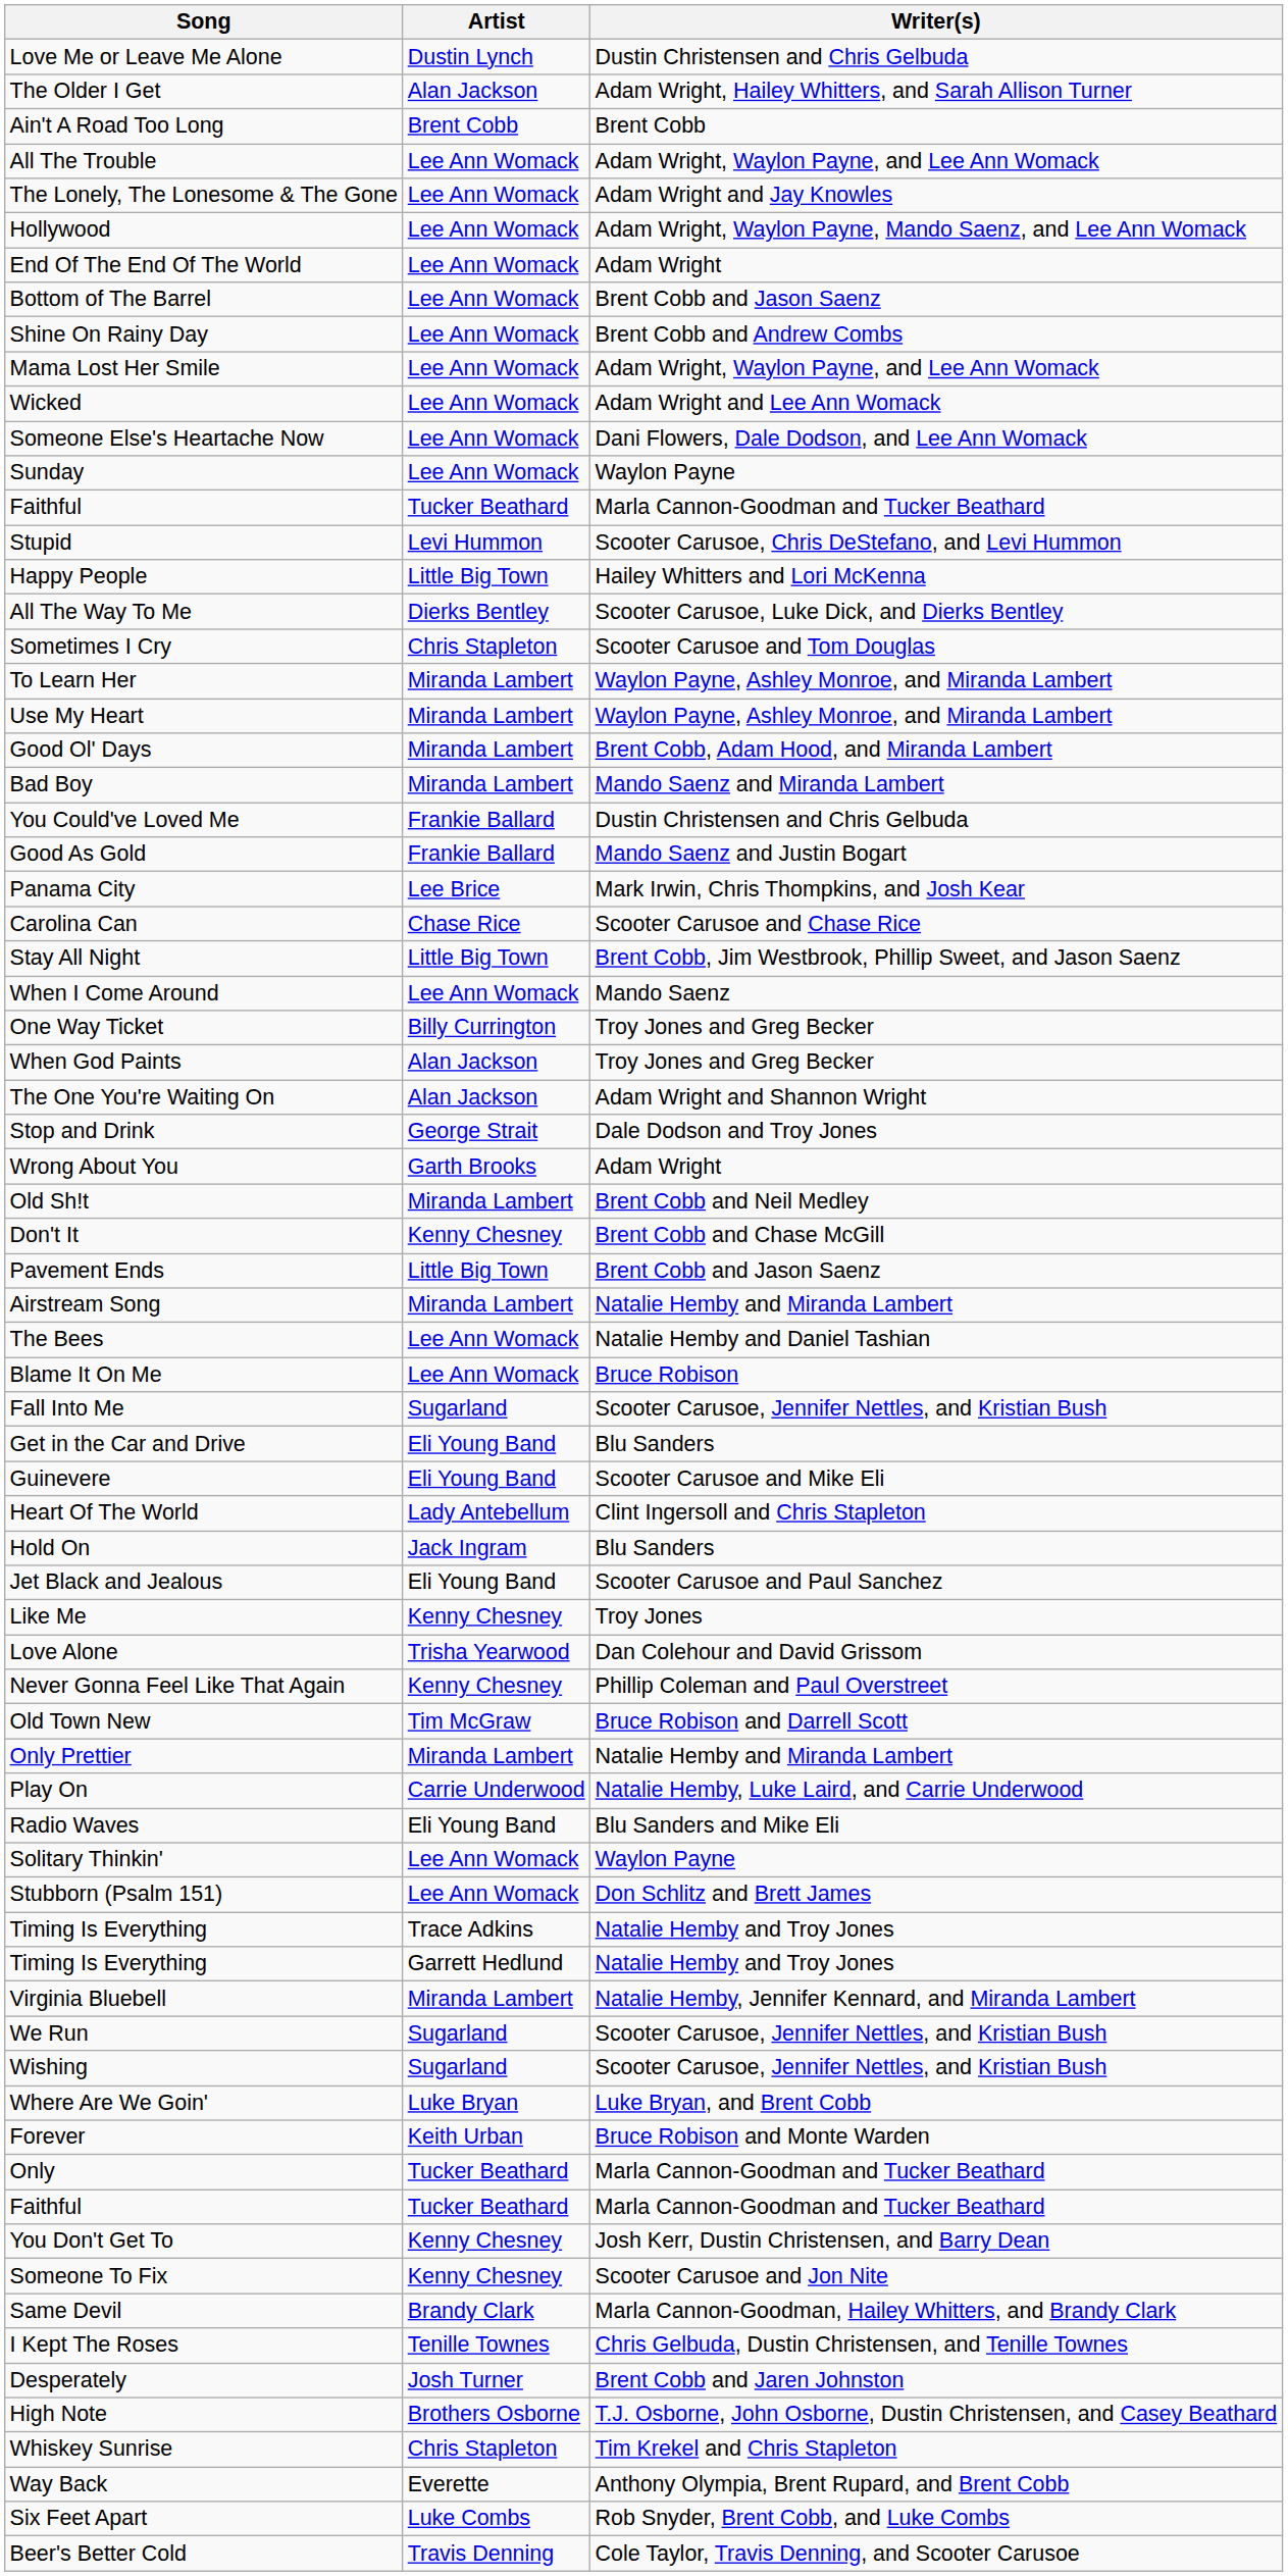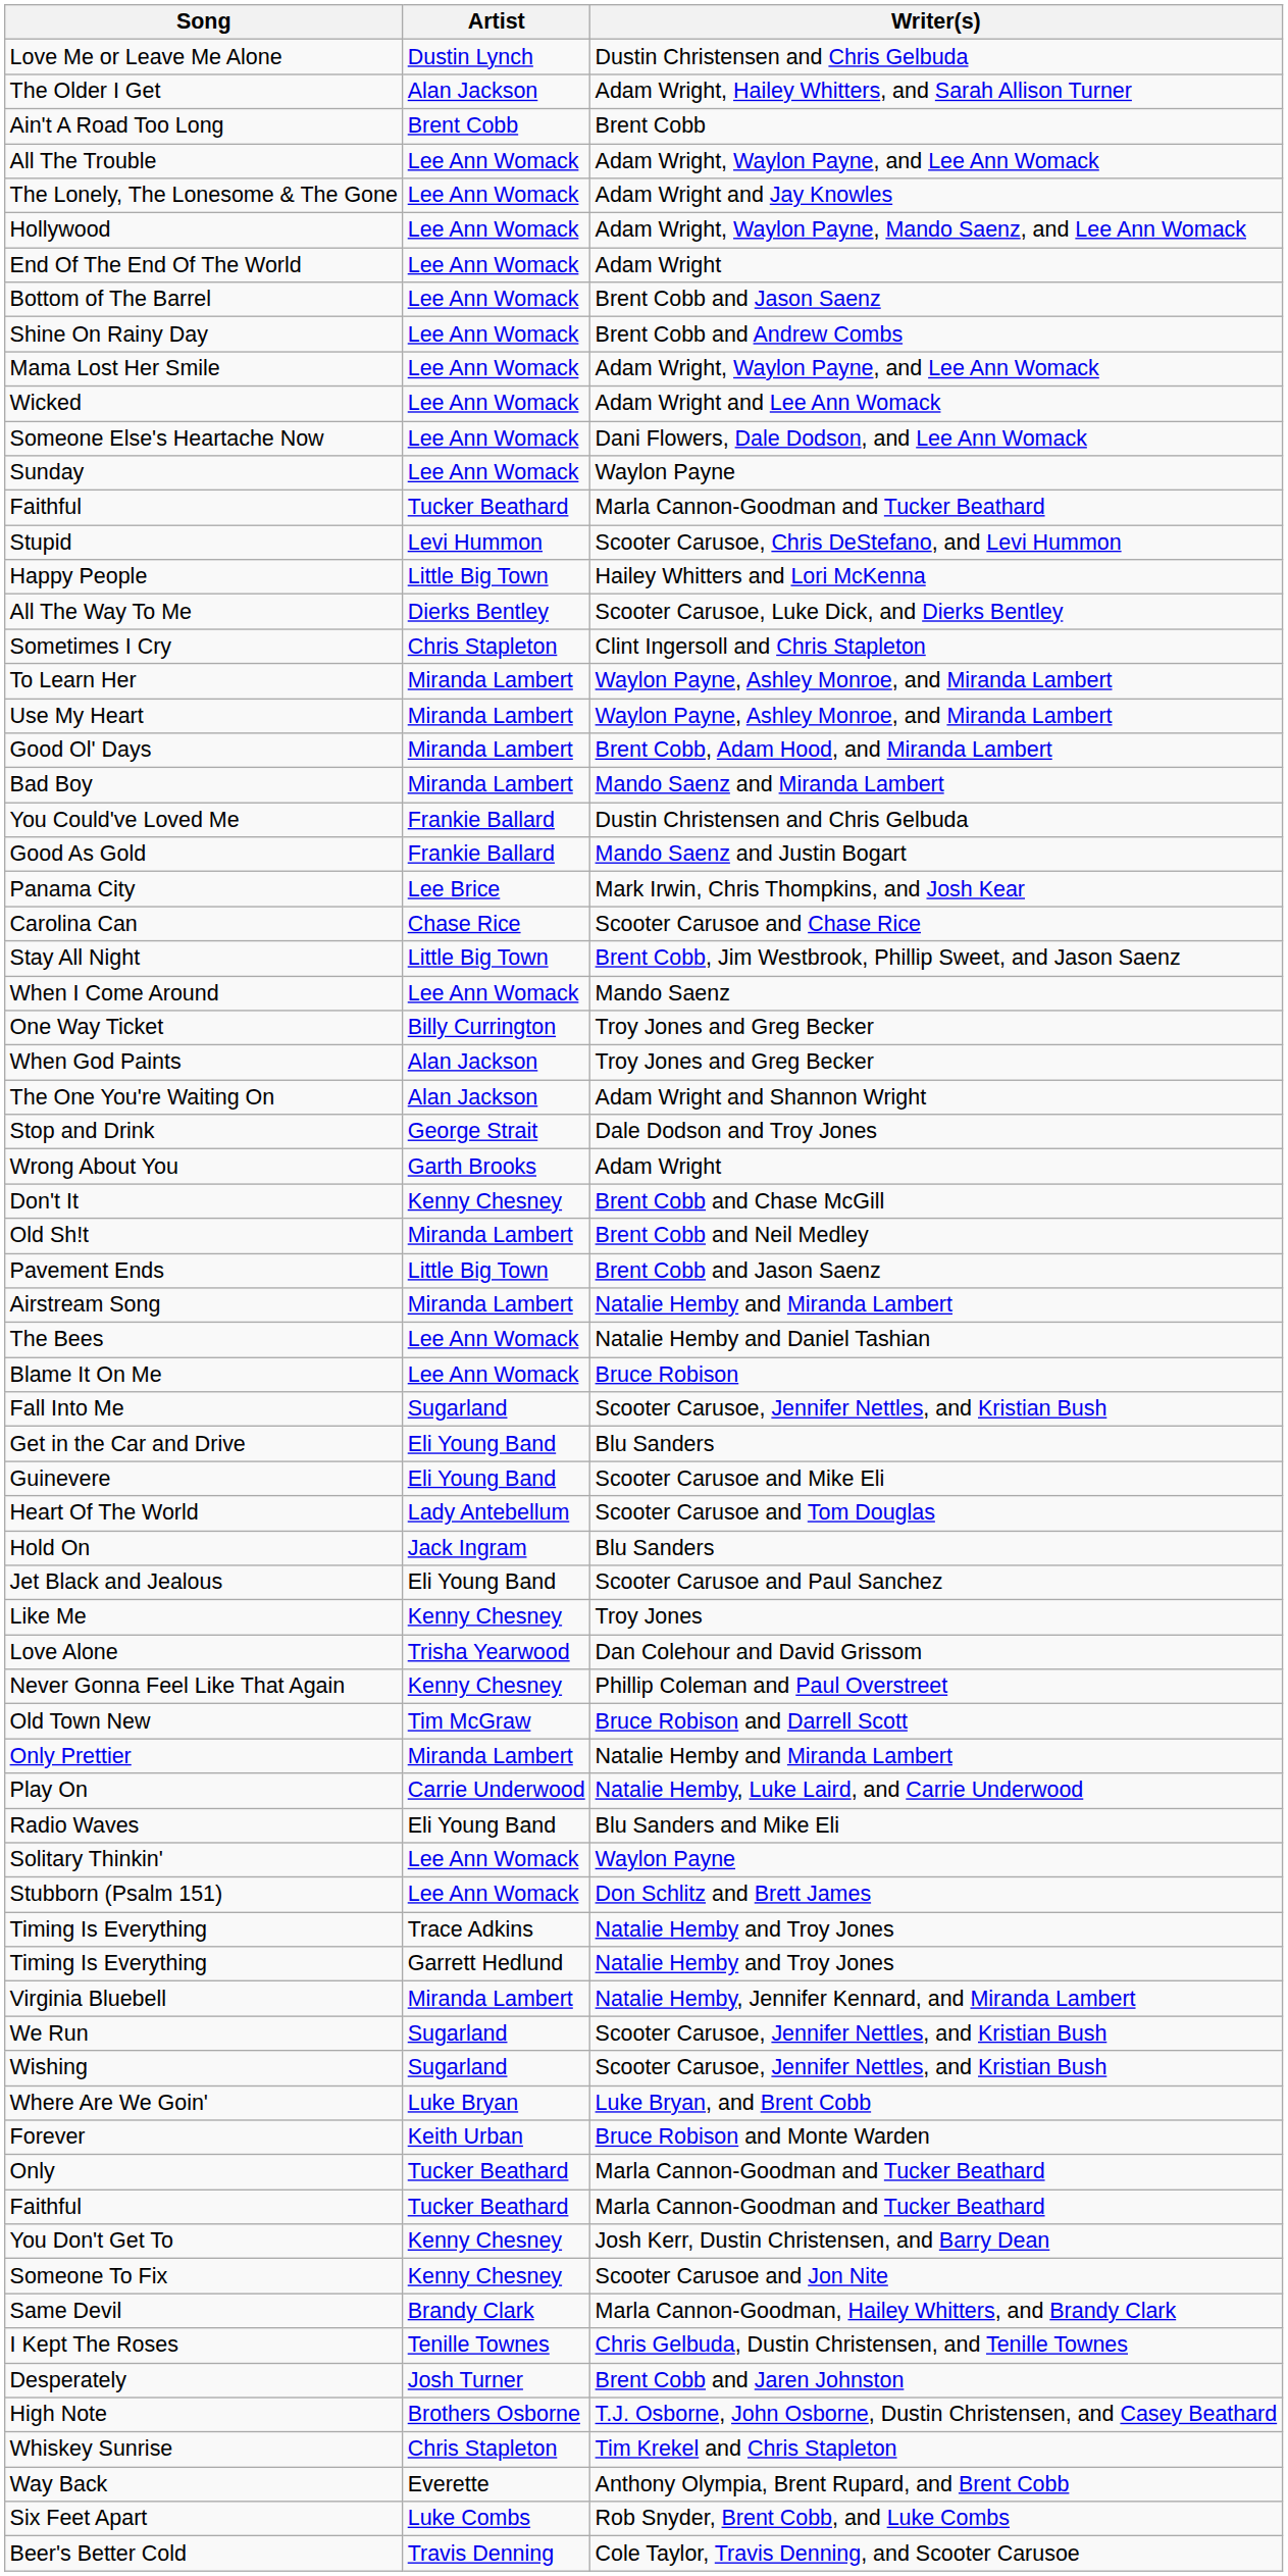 <table class="wikitable" style="text-align:left;">
 <tr>
 <th>Song</th>
 <th>Artist</th>
 <th>Writer(s)</th>
 </tr>
 <tr>
 <td>Love Me or Leave Me Alone</td>
 <td><a href='#'>Dustin Lynch</a></td>
 <td>Dustin Christensen and <a href='#'>Chris Gelbuda</a></td>
 </tr>
 <tr>
 <td>The Older I Get</td>
 <td><a href='#'>Alan Jackson</a></td>
 <td>Adam Wright, <a href='#'>Hailey Whitters</a>, and <a href='#'>Sarah Allison Turner</a></td>
 </tr>
 <tr>
 <td>Ain't A Road Too Long</td>
 <td><a href='#'>Brent Cobb</a></td>
 <td>Brent Cobb</td>
 </tr>
 <tr>
 <td>All The Trouble</td>
 <td><a href='#'>Lee Ann Womack</a></td>
 <td>Adam Wright, <a href='#'>Waylon Payne</a>, and <a href='#'>Lee Ann Womack</a></td>
 </tr>
 <tr>
 <td>The Lonely, The Lonesome & The Gone</td>
 <td><a href='#'>Lee Ann Womack</a></td>
 <td>Adam Wright and <a href='#'>Jay Knowles</a></td>
 </tr>
 <tr>
 <td>Hollywood</td>
 <td><a href='#'>Lee Ann Womack</a></td>
 <td>Adam Wright, <a href='#'>Waylon Payne</a>, <a href='#'>Mando Saenz</a>, and <a href='#'>Lee Ann Womack</a></td>
 </tr>
 <tr>
 <td>End Of The End Of The World</td>
 <td><a href='#'>Lee Ann Womack</a></td>
 <td>Adam Wright</td>
 </tr>
 <tr>
 <td>Bottom of The Barrel</td>
 <td><a href='#'>Lee Ann Womack</a></td>
 <td>Brent Cobb and <a href='#'>Jason Saenz</a></td>
 </tr>
 <tr>
 <td>Shine On Rainy Day</td>
 <td><a href='#'>Lee Ann Womack</a></td>
 <td>Brent Cobb and <a href='#'>Andrew Combs</a></td>
 </tr>
 <tr>
 <td>Mama Lost Her Smile</td>
 <td><a href='#'>Lee Ann Womack</a></td>
 <td>Adam Wright, <a href='#'>Waylon Payne</a>, and <a href='#'>Lee Ann Womack</a></td>
 </tr>
 <tr>
 <td>Wicked</td>
 <td><a href='#'>Lee Ann Womack</a></td>
 <td>Adam Wright and <a href='#'>Lee Ann Womack</a></td>
 </tr>
 <tr>
 <td>Someone Else's Heartache Now</td>
 <td><a href='#'>Lee Ann Womack</a></td>
 <td>Dani Flowers, <a href='#'>Dale Dodson</a>, and <a href='#'>Lee Ann Womack</a></td>
 </tr>
 <tr>
 <td>Sunday</td>
 <td><a href='#'>Lee Ann Womack</a></td>
 <td>Waylon Payne</td>
 </tr>
 <tr>
 <td>Faithful</td>
 <td><a href='#'>Tucker Beathard</a></td>
 <td>Marla Cannon-Goodman and <a href='#'>Tucker Beathard</a></td>
 </tr>
 <tr>
 <td>Stupid</td>
 <td><a href='#'>Levi Hummon</a></td>
 <td>Scooter Carusoe, <a href='#'>Chris DeStefano</a>, and <a href='#'>Levi Hummon</a></td>
 </tr>
 <tr>
 <td>Happy People</td>
 <td><a href='#'>Little Big Town</a></td>
 <td>Hailey Whitters and <a href='#'>Lori McKenna</a></td>
 </tr>
 <tr>
 <td>All The Way To Me</td>
 <td><a href='#'>Dierks Bentley</a></td>
 <td>Scooter Carusoe, Luke Dick, and <a href='#'>Dierks Bentley</a></td>
 </tr>
 <tr>
 <td>Sometimes I Cry</td>
 <td><a href='#'>Chris Stapleton</a></td>
-<td>Scooter Carusoe and <a href='#'>Tom Douglas</a></td>
+<td>Clint Ingersoll and <a href='#'>Chris Stapleton</a></td>
 </tr>
 <tr>
 <td>To Learn Her</td>
 <td><a href='#'>Miranda Lambert</a></td>
 <td><a href='#'>Waylon Payne</a>, <a href='#'>Ashley Monroe</a>, and <a href='#'>Miranda Lambert</a></td>
 </tr>
 <tr>
 <td>Use My Heart</td>
 <td><a href='#'>Miranda Lambert</a></td>
 <td><a href='#'>Waylon Payne</a>, <a href='#'>Ashley Monroe</a>, and <a href='#'>Miranda Lambert</a></td>
 </tr>
 <tr>
 <td>Good Ol' Days</td>
 <td><a href='#'>Miranda Lambert</a></td>
 <td><a href='#'>Brent Cobb</a>, <a href='#'>Adam Hood</a>, and <a href='#'>Miranda Lambert</a></td>
 </tr>
 <tr>
 <td>Bad Boy</td>
 <td><a href='#'>Miranda Lambert</a></td>
 <td><a href='#'>Mando Saenz</a> and <a href='#'>Miranda Lambert</a></td>
 </tr>
 <tr>
 <td>You Could've Loved Me</td>
 <td><a href='#'>Frankie Ballard</a></td>
 <td>Dustin Christensen and Chris Gelbuda</td>
 </tr>
 <tr>
 <td>Good As Gold</td>
 <td><a href='#'>Frankie Ballard</a></td>
 <td><a href='#'>Mando Saenz</a> and Justin Bogart</td>
 </tr>
 <tr>
 <td>Panama City</td>
 <td><a href='#'>Lee Brice</a></td>
 <td>Mark Irwin, Chris Thompkins, and <a href='#'>Josh Kear</a></td>
 </tr>
 <tr>
 <td>Carolina Can</td>
 <td><a href='#'>Chase Rice</a></td>
 <td>Scooter Carusoe and <a href='#'>Chase Rice</a></td>
 </tr>
 <tr>
 <td>Stay All Night</td>
 <td><a href='#'>Little Big Town</a></td>
 <td><a href='#'>Brent Cobb</a>, Jim Westbrook, Phillip Sweet, and Jason Saenz</td>
 </tr>
 <tr>
 <td>When I Come Around</td>
 <td><a href='#'>Lee Ann Womack</a></td>
 <td>Mando Saenz</td>
 </tr>
 <tr>
 <td>One Way Ticket</td>
 <td><a href='#'>Billy Currington</a></td>
 <td>Troy Jones and Greg Becker</td>
 </tr>
 <tr>
 <td>When God Paints</td>
 <td><a href='#'>Alan Jackson</a></td>
 <td>Troy Jones and Greg Becker</td>
 </tr>
 <tr>
 <td>The One You're Waiting On</td>
 <td><a href='#'>Alan Jackson</a></td>
 <td>Adam Wright and Shannon Wright</td>
 </tr>
 <tr>
 <td>Stop and Drink</td>
 <td><a href='#'>George Strait</a></td>
 <td>Dale Dodson and Troy Jones</td>
 </tr>
 <tr>
 <td>Wrong About You</td>
 <td><a href='#'>Garth Brooks</a></td>
 <td>Adam Wright</td>
 </tr>
 <tr>
+<td>Don't It</td>
+<td><a href='#'>Kenny Chesney</a></td>
+<td><a href='#'>Brent Cobb</a> and Chase McGill</td>
+</tr>
+<tr>
 <td>Old Sh!t</td>
 <td><a href='#'>Miranda Lambert</a></td>
 <td><a href='#'>Brent Cobb</a> and Neil Medley</td>
-</tr>
-<tr>
-<td>Don't It</td>
-<td><a href='#'>Kenny Chesney</a></td>
-<td><a href='#'>Brent Cobb</a> and Chase McGill</td>
 </tr>
 <tr>
 <td>Pavement Ends</td>
 <td><a href='#'>Little Big Town</a></td>
 <td><a href='#'>Brent Cobb</a> and Jason Saenz</td>
 </tr>
 <tr>
 <td>Airstream Song</td>
 <td><a href='#'>Miranda Lambert</a></td>
 <td><a href='#'>Natalie Hemby</a> and <a href='#'>Miranda Lambert</a></td>
 </tr>
 <tr>
 <td>The Bees</td>
 <td><a href='#'>Lee Ann Womack</a></td>
 <td>Natalie Hemby and Daniel Tashian</td>
 </tr>
 <tr>
 <td>Blame It On Me</td>
 <td><a href='#'>Lee Ann Womack</a></td>
 <td><a href='#'>Bruce Robison</a></td>
 </tr>
 <tr>
 <td>Fall Into Me</td>
 <td><a href='#'>Sugarland</a></td>
 <td>Scooter Carusoe, <a href='#'>Jennifer Nettles</a>, and <a href='#'>Kristian Bush</a></td>
 </tr>
 <tr>
 <td>Get in the Car and Drive</td>
 <td><a href='#'>Eli Young Band</a></td>
 <td>Blu Sanders</td>
 </tr>
 <tr>
 <td>Guinevere</td>
 <td><a href='#'>Eli Young Band</a></td>
 <td>Scooter Carusoe and Mike Eli</td>
 </tr>
 <tr>
 <td>Heart Of The World</td>
 <td><a href='#'>Lady Antebellum</a></td>
-<td>Clint Ingersoll and <a href='#'>Chris Stapleton</a></td>
+<td>Scooter Carusoe and <a href='#'>Tom Douglas</a></td>
 </tr>
 <tr>
 <td>Hold On</td>
 <td><a href='#'>Jack Ingram</a></td>
 <td>Blu Sanders</td>
 </tr>
 <tr>
 <td>Jet Black and Jealous</td>
 <td>Eli Young Band</td>
 <td>Scooter Carusoe and Paul Sanchez</td>
 </tr>
 <tr>
 <td>Like Me</td>
 <td><a href='#'>Kenny Chesney</a></td>
 <td>Troy Jones</td>
 </tr>
 <tr>
 <td>Love Alone</td>
 <td><a href='#'>Trisha Yearwood</a></td>
 <td>Dan Colehour and David Grissom</td>
 </tr>
 <tr>
 <td>Never Gonna Feel Like That Again</td>
 <td><a href='#'>Kenny Chesney</a></td>
 <td>Phillip Coleman and <a href='#'>Paul Overstreet</a></td>
 </tr>
 <tr>
 <td>Old Town New</td>
 <td><a href='#'>Tim McGraw</a></td>
 <td><a href='#'>Bruce Robison</a> and <a href='#'>Darrell Scott</a></td>
 </tr>
 <tr>
 <td><a href='#'>Only Prettier</a></td>
 <td><a href='#'>Miranda Lambert</a></td>
 <td>Natalie Hemby and <a href='#'>Miranda Lambert</a></td>
 </tr>
 <tr>
 <td>Play On</td>
 <td><a href='#'>Carrie Underwood</a></td>
 <td><a href='#'>Natalie Hemby</a>, <a href='#'>Luke Laird</a>, and <a href='#'>Carrie Underwood</a></td>
 </tr>
 <tr>
 <td>Radio Waves</td>
 <td>Eli Young Band</td>
 <td>Blu Sanders and Mike Eli</td>
 </tr>
 <tr>
 <td>Solitary Thinkin'</td>
 <td><a href='#'>Lee Ann Womack</a></td>
 <td><a href='#'>Waylon Payne</a></td>
 </tr>
 <tr>
 <td>Stubborn (Psalm 151)</td>
 <td><a href='#'>Lee Ann Womack</a></td>
 <td><a href='#'>Don Schlitz</a> and <a href='#'>Brett James</a></td>
 </tr>
 <tr>
 <td>Timing Is Everything</td>
 <td>Trace Adkins</td>
 <td><a href='#'>Natalie Hemby</a> and Troy Jones</td>
 </tr>
 <tr>
 <td>Timing Is Everything</td>
 <td>Garrett Hedlund</td>
 <td><a href='#'>Natalie Hemby</a> and Troy Jones</td>
 </tr>
 <tr>
 <td>Virginia Bluebell</td>
 <td><a href='#'>Miranda Lambert</a></td>
 <td><a href='#'>Natalie Hemby</a>, Jennifer Kennard, and <a href='#'>Miranda Lambert</a></td>
 </tr>
 <tr>
 <td>We Run</td>
 <td><a href='#'>Sugarland</a></td>
 <td>Scooter Carusoe, <a href='#'>Jennifer Nettles</a>, and <a href='#'>Kristian Bush</a></td>
 </tr>
 <tr>
 <td>Wishing</td>
 <td><a href='#'>Sugarland</a></td>
 <td>Scooter Carusoe, <a href='#'>Jennifer Nettles</a>, and <a href='#'>Kristian Bush</a></td>
 </tr>
 <tr>
 <td>Where Are We Goin'</td>
 <td><a href='#'>Luke Bryan</a></td>
 <td><a href='#'>Luke Bryan</a>, and <a href='#'>Brent Cobb</a></td>
 </tr>
 <tr>
 <td>Forever</td>
 <td><a href='#'>Keith Urban</a></td>
 <td><a href='#'>Bruce Robison</a> and Monte Warden</td>
 </tr>
 <tr>
 <td>Only</td>
 <td><a href='#'>Tucker Beathard</a></td>
 <td>Marla Cannon-Goodman and <a href='#'>Tucker Beathard</a></td>
 </tr>
 <tr>
 <td>Faithful</td>
 <td><a href='#'>Tucker Beathard</a></td>
 <td>Marla Cannon-Goodman and <a href='#'>Tucker Beathard</a></td>
 </tr>
 <tr>
 <td>You Don't Get To</td>
 <td><a href='#'>Kenny Chesney</a></td>
 <td>Josh Kerr, Dustin Christensen, and <a href='#'>Barry Dean</a></td>
 </tr>
 <tr>
 <td>Someone To Fix</td>
 <td><a href='#'>Kenny Chesney</a></td>
 <td>Scooter Carusoe and <a href='#'>Jon Nite</a></td>
 </tr>
 <tr>
 <td>Same Devil</td>
 <td><a href='#'>Brandy Clark</a></td>
 <td>Marla Cannon-Goodman, <a href='#'>Hailey Whitters</a>, and <a href='#'>Brandy Clark</a></td>
 </tr>
 <tr>
 <td>I Kept The Roses</td>
 <td><a href='#'>Tenille Townes</a></td>
 <td><a href='#'>Chris Gelbuda</a>, Dustin Christensen, and <a href='#'>Tenille Townes</a></td>
 </tr>
 <tr>
 <td>Desperately</td>
 <td><a href='#'>Josh Turner</a></td>
 <td><a href='#'>Brent Cobb</a> and <a href='#'>Jaren Johnston</a></td>
 </tr>
 <tr>
 <td>High Note</td>
 <td><a href='#'>Brothers Osborne</a></td>
 <td><a href='#'>T.J. Osborne</a>, <a href='#'>John Osborne</a>, Dustin Christensen, and <a href='#'>Casey Beathard</a></td>
 </tr>
 <tr>
 <td>Whiskey Sunrise</td>
 <td><a href='#'>Chris Stapleton</a></td>
 <td><a href='#'>Tim Krekel</a> and <a href='#'>Chris Stapleton</a></td>
 </tr>
 <tr>
 <td>Way Back</td>
 <td>Everette</td>
 <td>Anthony Olympia, Brent Rupard, and <a href='#'>Brent Cobb</a></td>
 </tr>
 <tr>
 <td>Six Feet Apart</td>
 <td><a href='#'>Luke Combs</a></td>
 <td>Rob Snyder, <a href='#'>Brent Cobb</a>, and <a href='#'>Luke Combs</a></td>
 </tr>
 <tr>
 <td>Beer's Better Cold</td>
 <td><a href='#'>Travis Denning</a></td>
 <td>Cole Taylor, <a href='#'>Travis Denning</a>, and Scooter Carusoe</td>
 </tr>
 </table>
